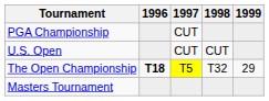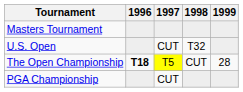 <table class="wikitable" style="font-size:95%;text-align:center;">
 <tr>
 <th>Tournament</th>
 <th>1996</th>
 <th>1997</th>
 <th>1998</th>
 <th>1999</th>
 </tr>
 <tr>
-<td align=left><a href='#'>PGA Championship</a></td>
+<td align=left><a href='#'>Masters Tournament</a></td>
 <td style="background:#eeeeee;"></td>
-<td>CUT</td>
+<td style="background:#eeeeee;"></td>
 <td style="background:#eeeeee;"></td>
 <td style="background:#eeeeee;"></td>
 </tr>
 <tr>
 <td align=left><a href='#'>U.S. Open</a></td>
 <td style="background:#eeeeee;"></td>
 <td>CUT</td>
-<td>CUT</td>
+<td>T32</td>
 <td style="background:#eeeeee;"></td>
 </tr>
 <tr>
 <td align=left><a href='#'>The Open Championship</a></td>
 <td><strong>T18</strong></td>
 <td style="background:yellow;">T5</td>
-<td>T32</td>
-<td>29</td>
+<td>CUT</td>
+<td>28</td>
 </tr>
 <tr>
-<td align=left><a href='#'>Masters Tournament</a></td>
+<td align=left><a href='#'>PGA Championship</a></td>
 <td style="background:#eeeeee;"></td>
-<td style="background:#eeeeee;"></td>
+<td>CUT</td>
 <td style="background:#eeeeee;"></td>
 <td style="background:#eeeeee;"></td>
 </tr>
 </table>
